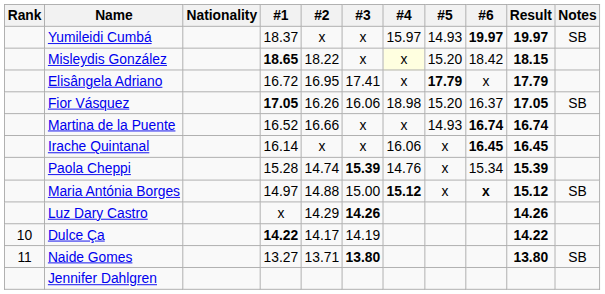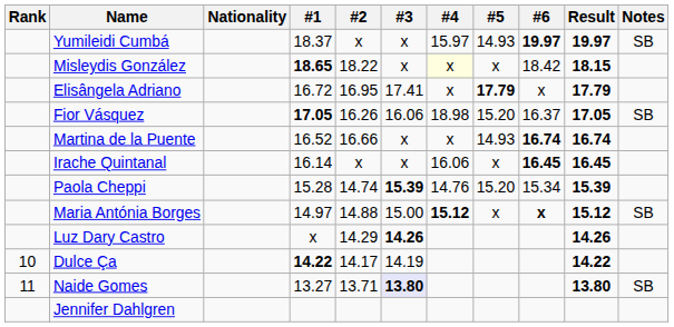 <table class="wikitable sortable" style="text-align:center;font-size:95%">
 <tr>
 <th>Rank</th>
 <th>Name</th>
 <th>Nationality</th>
 <th>#1</th>
 <th>#2</th>
 <th>#3</th>
 <th>#4</th>
 <th>#5</th>
 <th>#6</th>
 <th>Result</th>
 <th>Notes</th>
 </tr>
 <tr>
 <td></td>
 <td align=left><a href='#'>Yumileidi Cumbá</a></td>
 <td align=left></td>
 <td>18.37</td>
 <td>x</td>
 <td>x</td>
 <td>15.97</td>
 <td>14.93</td>
 <td><strong>19.97</strong></td>
 <td><strong>19.97</strong></td>
 <td>SB</td>
 </tr>
 <tr>
 <td></td>
 <td align=left><a href='#'>Misleydis González</a></td>
 <td align=left></td>
 <td><strong>18.65</strong></td>
 <td>18.22</td>
 <td>x</td>
 <td style="background: lightyellow;">x</td>
-<td>15.20</td>
+<td>x</td>
 <td>18.42</td>
 <td><strong>18.15</strong></td>
 <td></td>
 </tr>
 <tr>
 <td></td>
 <td align=left><a href='#'>Elisângela Adriano</a></td>
 <td align=left></td>
 <td>16.72</td>
 <td>16.95</td>
 <td>17.41</td>
 <td>x</td>
 <td><strong>17.79</strong></td>
 <td>x</td>
 <td><strong>17.79</strong></td>
 <td></td>
 </tr>
 <tr>
 <td></td>
 <td align=left><a href='#'>Fior Vásquez</a></td>
 <td align=left></td>
 <td><strong>17.05</strong></td>
 <td>16.26</td>
 <td>16.06</td>
 <td>18.98</td>
 <td>15.20</td>
 <td>16.37</td>
 <td><strong>17.05</strong></td>
 <td>SB</td>
 </tr>
 <tr>
 <td></td>
 <td align=left><a href='#'>Martina de la Puente</a></td>
 <td align=left></td>
 <td>16.52</td>
 <td>16.66</td>
 <td>x</td>
 <td>x</td>
 <td>14.93</td>
 <td><strong>16.74</strong></td>
 <td><strong>16.74</strong></td>
 <td></td>
 </tr>
 <tr>
 <td></td>
 <td align=left><a href='#'>Irache Quintanal</a></td>
 <td align=left></td>
 <td>16.14</td>
 <td>x</td>
 <td>x</td>
 <td>16.06</td>
 <td>x</td>
 <td><strong>16.45</strong></td>
 <td><strong>16.45</strong></td>
 <td></td>
 </tr>
 <tr>
 <td></td>
 <td align=left><a href='#'>Paola Cheppi</a></td>
 <td align=left></td>
 <td>15.28</td>
 <td>14.74</td>
 <td><strong>15.39</strong></td>
 <td>14.76</td>
-<td>x</td>
+<td>15.20</td>
 <td>15.34</td>
 <td><strong>15.39</strong></td>
 <td></td>
 </tr>
 <tr>
 <td></td>
 <td align=left><a href='#'>Maria Antónia Borges</a></td>
 <td align=left></td>
 <td>14.97</td>
 <td>14.88</td>
 <td>15.00</td>
 <td><strong>15.12</strong></td>
 <td>x</td>
 <td><strong>x</strong></td>
 <td><strong>15.12</strong></td>
 <td>SB</td>
 </tr>
 <tr>
 <td></td>
 <td align=left><a href='#'>Luz Dary Castro</a></td>
 <td align=left></td>
 <td>x</td>
 <td>14.29</td>
 <td><strong>14.26</strong></td>
 <td></td>
 <td></td>
 <td></td>
 <td><strong>14.26</strong></td>
 <td></td>
 </tr>
 <tr>
 <td>10</td>
 <td align=left><a href='#'>Dulce Ça</a></td>
 <td align=left></td>
 <td><strong>14.22</strong></td>
 <td>14.17</td>
 <td>14.19</td>
 <td></td>
 <td></td>
 <td></td>
 <td><strong>14.22</strong></td>
 <td></td>
 </tr>
 <tr>
 <td>11</td>
 <td align=left><a href='#'>Naide Gomes</a></td>
 <td align=left></td>
 <td>13.27</td>
 <td>13.71</td>
-<td><strong>13.80</strong></td>
+<td style="background: lavender;"><strong>13.80</strong></td>
 <td></td>
 <td></td>
 <td></td>
 <td><strong>13.80</strong></td>
 <td>SB</td>
 </tr>
 <tr>
 <td></td>
 <td align=left><a href='#'>Jennifer Dahlgren</a></td>
 <td align=left></td>
 <td></td>
 <td></td>
 <td></td>
 <td></td>
 <td></td>
 <td></td>
 <td><strong></strong></td>
 <td></td>
 </tr>
 </table>
